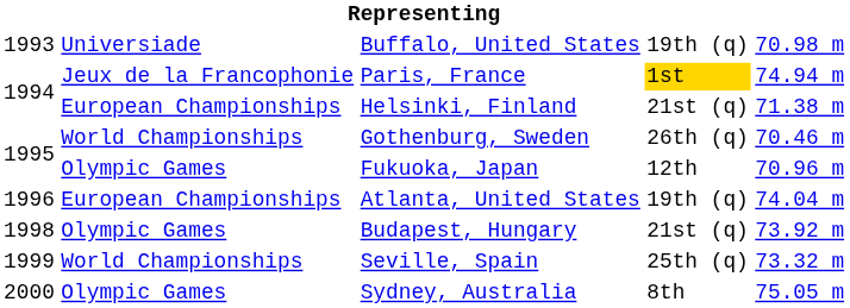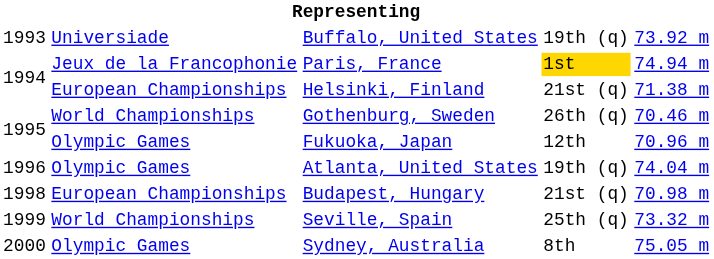 <table>
 <tr>
 <th colspan="6">Representing </th>
 </tr>
 <tr>
 <td>1993</td>
 <td><a href='#'>Universiade</a></td>
 <td><a href='#'>Buffalo, United States</a></td>
 <td>19th (q)</td>
-<td><a href='#'>70.98 m</a></td>
+<td><a href='#'>73.92 m</a></td>
 </tr>
 <tr>
 <td rowspan=2>1994</td>
 <td><a href='#'>Jeux de la Francophonie</a></td>
 <td><a href='#'>Paris, France</a></td>
 <td bgcolor=gold>1st</td>
 <td><a href='#'>74.94 m</a></td>
 </tr>
 <tr>
 <td><a href='#'>European Championships</a></td>
 <td><a href='#'>Helsinki, Finland</a></td>
 <td>21st (q)</td>
 <td><a href='#'>71.38 m</a></td>
 </tr>
 <tr>
 <td rowspan=2>1995</td>
 <td><a href='#'>World Championships</a></td>
 <td><a href='#'>Gothenburg, Sweden</a></td>
 <td>26th (q)</td>
 <td><a href='#'>70.46 m</a></td>
 </tr>
 <tr>
 <td><a href='#'>Olympic Games</a></td>
 <td><a href='#'>Fukuoka, Japan</a></td>
 <td>12th</td>
 <td><a href='#'>70.96 m</a></td>
 </tr>
 <tr>
 <td>1996</td>
-<td><a href='#'>European Championships</a></td>
+<td><a href='#'>Olympic Games</a></td>
 <td><a href='#'>Atlanta, United States</a></td>
 <td>19th (q)</td>
 <td><a href='#'>74.04 m</a></td>
 </tr>
 <tr>
 <td>1998</td>
-<td><a href='#'>Olympic Games</a></td>
+<td><a href='#'>European Championships</a></td>
 <td><a href='#'>Budapest, Hungary</a></td>
 <td>21st (q)</td>
-<td><a href='#'>73.92 m</a></td>
+<td><a href='#'>70.98 m</a></td>
 </tr>
 <tr>
 <td>1999</td>
 <td><a href='#'>World Championships</a></td>
 <td><a href='#'>Seville, Spain</a></td>
 <td>25th (q)</td>
 <td><a href='#'>73.32 m</a></td>
 </tr>
 <tr>
 <td>2000</td>
 <td><a href='#'>Olympic Games</a></td>
 <td><a href='#'>Sydney, Australia</a></td>
 <td>8th</td>
 <td><a href='#'>75.05 m</a></td>
 </tr>
 </table>
